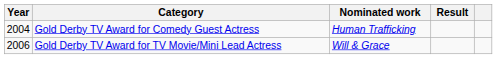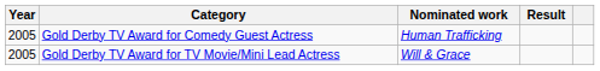 <table class="wikitable">
 <tr>
 <th>Year</th>
 <th width="450">Category</th>
 <th width="148">Nominated work</th>
 <th width="60">Result</th>
 <th width="20" class="unsortable"></th>
 </tr>
 <tr>
-<td>2004</td>
+<td>2005</td>
 <td><a href='#'>Gold Derby TV Award for Comedy Guest Actress</a></td>
 <td><em><a href='#'>Human Trafficking</a></em></td>
 <td></td>
 <td></td>
 </tr>
 <tr>
-<td>2006</td>
+<td>2005</td>
 <td><a href='#'>Gold Derby TV Award for TV Movie/Mini Lead Actress</a></td>
 <td><em><a href='#'>Will & Grace</a></em></td>
 <td></td>
 <td></td>
 </tr>
 </table>
